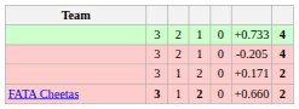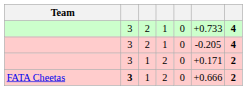 <table class="wikitable" style="text-align:center">
 <tr>
 <th style="width:175px;">Team</th>
 <th style="width:20px;"></th>
 <th style="width:20px;"></th>
 <th style="width:20px;"></th>
 <th style="width:20px;"></th>
 <th style="width:45px;"></th>
 <th style="width:20px;"></th>
 </tr>
 <tr style="background:#ccffcc">
 <td style="text-align:left"></td>
 <td>3</td>
 <td>2</td>
 <td>1</td>
 <td>0</td>
 <td>+0.733</td>
 <td><strong>4</strong></td>
 </tr>
 <tr style="background:#ffcccc">
 <td style="text-align:left"></td>
 <td>3</td>
 <td>2</td>
 <td>1</td>
 <td>0</td>
 <td>-0.205</td>
 <td><strong>4</strong></td>
 </tr>
 <tr style="background:#ffcccc">
 <td style="text-align:left"></td>
 <td>3</td>
 <td>1</td>
 <td>2</td>
 <td>0</td>
 <td>+0.171</td>
 <td><strong>2</strong></td>
 </tr>
 <tr style="background:#ffcccc">
 <td style="text-align:left"><a href='#'>FATA Cheetas</a></td>
 <td><strong>3</strong></td>
 <td>1</td>
-<td><strong>2</strong></td>
+<td>2</td>
 <td>0</td>
-<td>+0.660</td>
+<td>+0.666</td>
 <td><strong>2</strong></td>
 </tr>
 </table>
